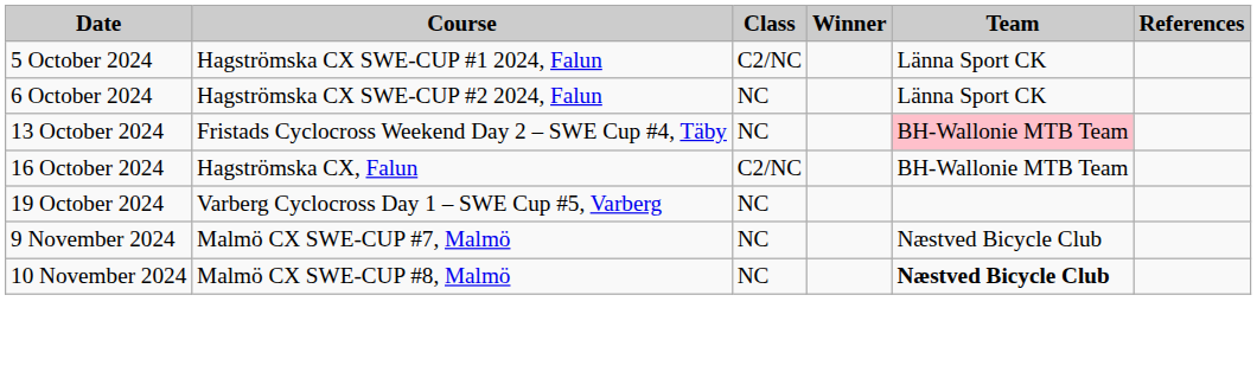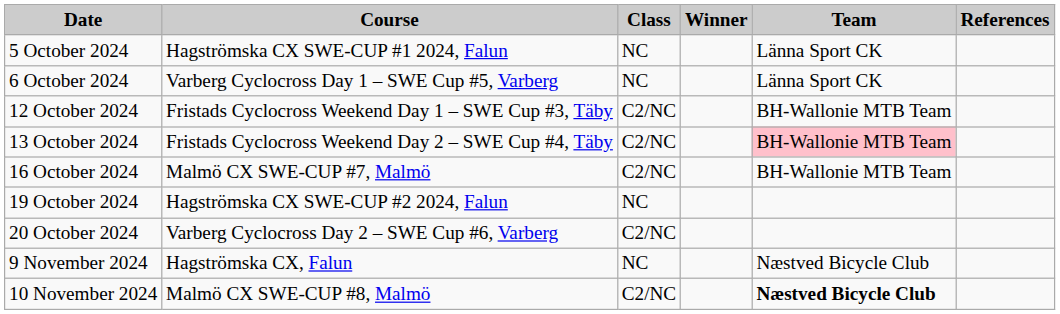 <table class="wikitable sortable alternance ">
 <tr>
 <th scope="col" style="background-color:#CCCCCC;">Date</th>
 <th scope="col" style="background-color:#CCCCCC;">Course</th>
 <th scope="col" style="background-color:#CCCCCC;">Class</th>
 <th scope="col" style="background-color:#CCCCCC;">Winner</th>
 <th scope="col" style="background-color:#CCCCCC;">Team</th>
 <th scope="col" style="background-color:#CCCCCC;">References</th>
 </tr>
 <tr>
 <td>5 October 2024</td>
 <td> Hagströmska CX SWE-CUP #1 2024, <a href='#'>Falun</a></td>
-<td>C2/NC</td>
+<td>NC</td>
 <td></td>
 <td>Länna Sport CK</td>
 <td></td>
 </tr>
 <tr>
 <td>6 October 2024</td>
-<td> Hagströmska CX SWE-CUP #2 2024, <a href='#'>Falun</a></td>
+<td> Varberg Cyclocross Day 1 – SWE Cup #5, <a href='#'>Varberg</a></td>
 <td>NC</td>
 <td></td>
 <td>Länna Sport CK</td>
 <td></td>
 </tr>
 <tr>
+<td>12 October 2024</td>
+<td> Fristads Cyclocross Weekend Day 1 – SWE Cup #3, <a href='#'>Täby</a></td>
+<td>C2/NC</td>
+<td></td>
+<td>BH-Wallonie MTB Team</td>
+<td></td>
+</tr>
+<tr>
 <td>13 October 2024</td>
 <td> Fristads Cyclocross Weekend Day 2 – SWE Cup #4, <a href='#'>Täby</a></td>
-<td>NC</td>
+<td>C2/NC</td>
 <td></td>
 <td style="background: pink;">BH-Wallonie MTB Team</td>
 <td></td>
 </tr>
 <tr>
 <td>16 October 2024</td>
-<td> Hagströmska CX, <a href='#'>Falun</a></td>
+<td> Malmö CX SWE-CUP #7, <a href='#'>Malmö</a></td>
 <td>C2/NC</td>
 <td></td>
 <td>BH-Wallonie MTB Team</td>
 <td></td>
 </tr>
 <tr>
 <td>19 October 2024</td>
-<td> Varberg Cyclocross Day 1 – SWE Cup #5, <a href='#'>Varberg</a></td>
+<td> Hagströmska CX SWE-CUP #2 2024, <a href='#'>Falun</a></td>
 <td>NC</td>
 <td></td>
 <td></td>
 <td></td>
 </tr>
 <tr>
+<td>20 October 2024</td>
+<td> Varberg Cyclocross Day 2 – SWE Cup #6, <a href='#'>Varberg</a></td>
+<td>C2/NC</td>
+<td></td>
+<td></td>
+<td></td>
+</tr>
+<tr>
 <td>9 November 2024</td>
-<td> Malmö CX SWE-CUP #7, <a href='#'>Malmö</a></td>
+<td> Hagströmska CX, <a href='#'>Falun</a></td>
 <td>NC</td>
 <td></td>
 <td>Næstved Bicycle Club</td>
 <td></td>
 </tr>
 <tr>
 <td>10 November 2024</td>
 <td> Malmö CX SWE-CUP #8, <a href='#'>Malmö</a></td>
-<td>NC</td>
+<td>C2/NC</td>
 <td></td>
 <td><strong>Næstved Bicycle Club</strong></td>
 <td></td>
 </tr>
 </table>
